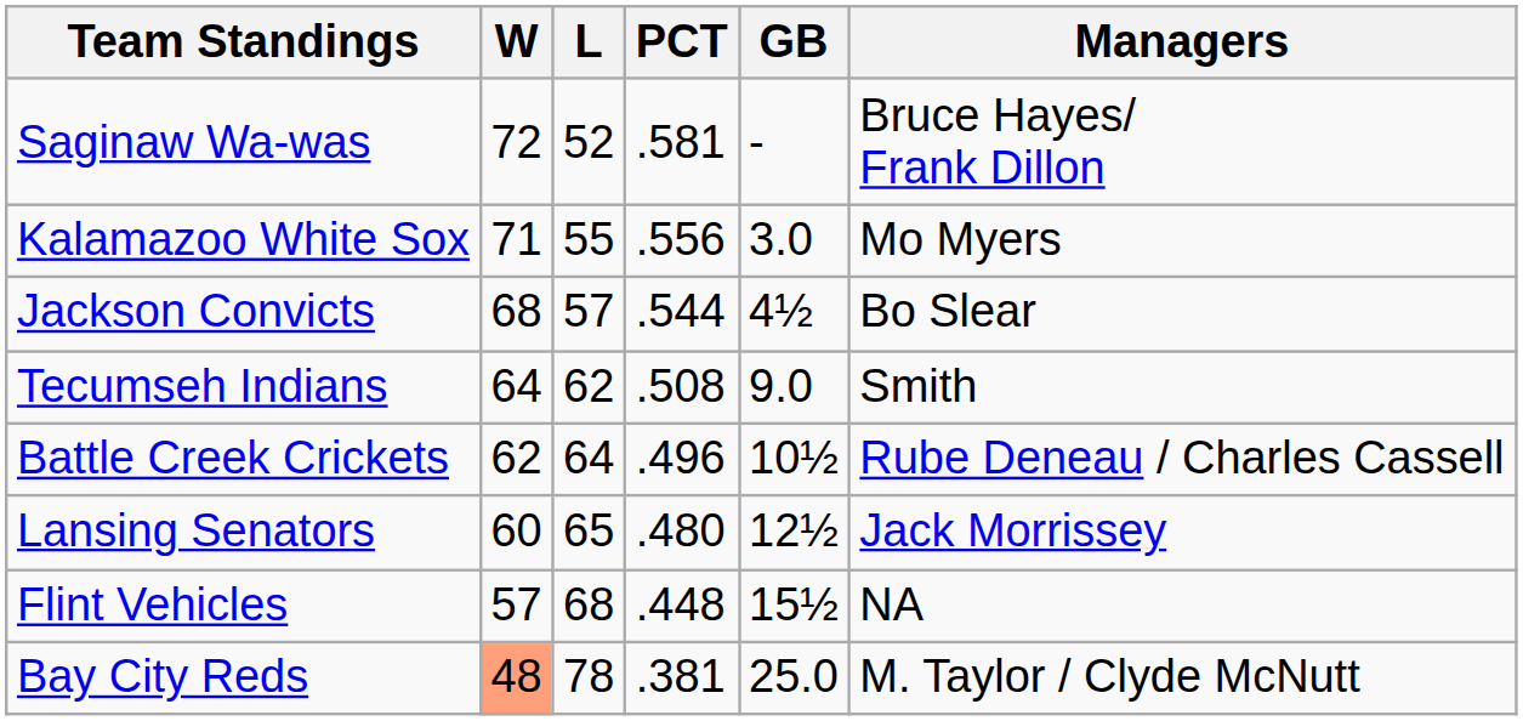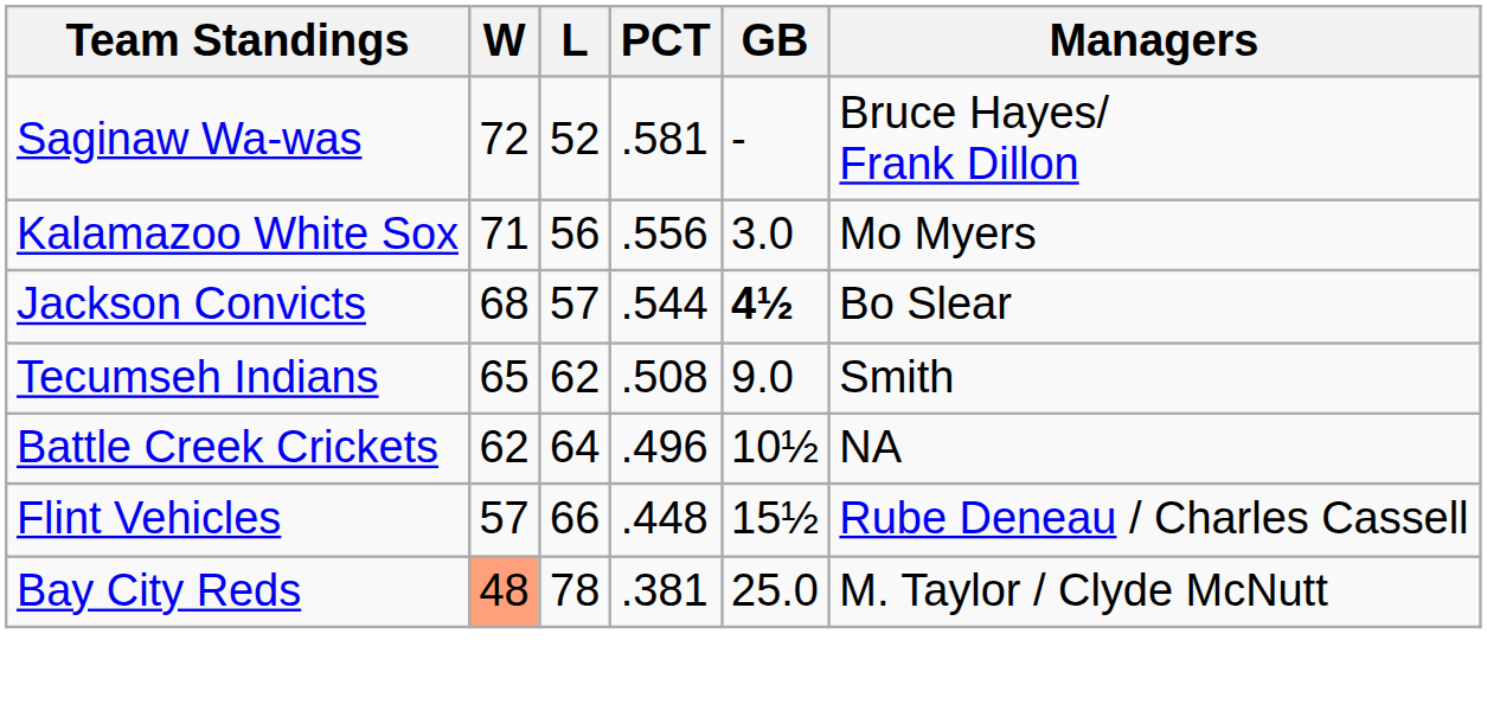 <table class="wikitable">
 <tr>
 <th>Team Standings</th>
 <th>W</th>
 <th>L</th>
 <th>PCT</th>
 <th>GB</th>
 <th>Managers</th>
 </tr>
 <tr>
 <td><a href='#'>Saginaw Wa-was</a></td>
 <td>72</td>
 <td>52</td>
 <td>.581</td>
 <td>-</td>
 <td>Bruce Hayes/<br><a href='#'>Frank Dillon</a></td>
 </tr>
 <tr>
 <td><a href='#'>Kalamazoo White Sox</a></td>
 <td>71</td>
-<td>55</td>
+<td>56</td>
 <td>.556</td>
 <td>3.0</td>
 <td>Mo Myers</td>
 </tr>
 <tr>
 <td><a href='#'>Jackson Convicts</a></td>
 <td>68</td>
 <td>57</td>
 <td>.544</td>
-<td>4½</td>
+<td><strong>4½</strong></td>
 <td>Bo Slear</td>
 </tr>
 <tr>
 <td><a href='#'>Tecumseh Indians</a></td>
-<td>64</td>
+<td>65</td>
 <td>62</td>
 <td>.508</td>
 <td>9.0</td>
 <td>Smith</td>
 </tr>
 <tr>
 <td><a href='#'>Battle Creek Crickets</a></td>
 <td>62</td>
 <td>64</td>
 <td>.496</td>
 <td>10½</td>
-<td><a href='#'>Rube Deneau</a> / Charles Cassell</td>
-</tr>
-<tr>
-<td><a href='#'>Lansing Senators</a></td>
-<td>60</td>
-<td>65</td>
-<td>.480</td>
-<td>12½</td>
-<td><a href='#'>Jack Morrissey</a></td>
+<td>NA</td>
 </tr>
 <tr>
 <td><a href='#'>Flint Vehicles</a></td>
 <td>57</td>
-<td>68</td>
+<td>66</td>
 <td>.448</td>
 <td>15½</td>
-<td>NA</td>
+<td><a href='#'>Rube Deneau</a> / Charles Cassell</td>
 </tr>
 <tr>
 <td><a href='#'>Bay City Reds</a></td>
 <td style="background: lightsalmon;">48</td>
 <td>78</td>
 <td>.381</td>
 <td>25.0</td>
 <td>M. Taylor / Clyde McNutt</td>
 </tr>
 </table>
